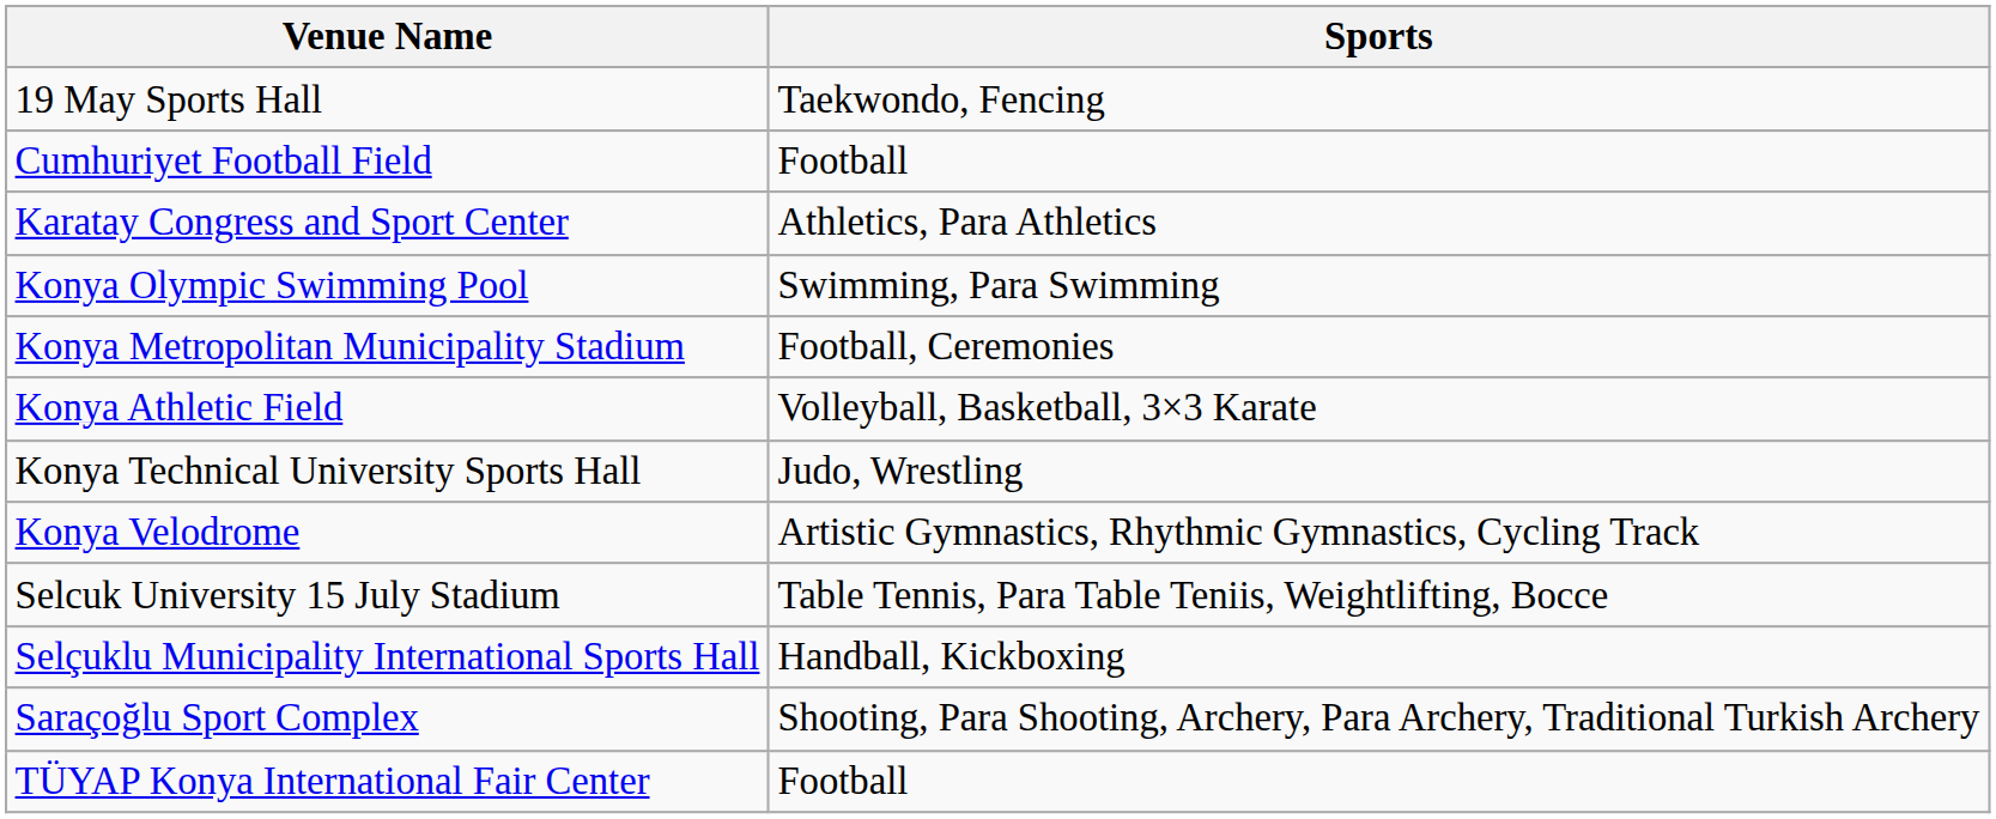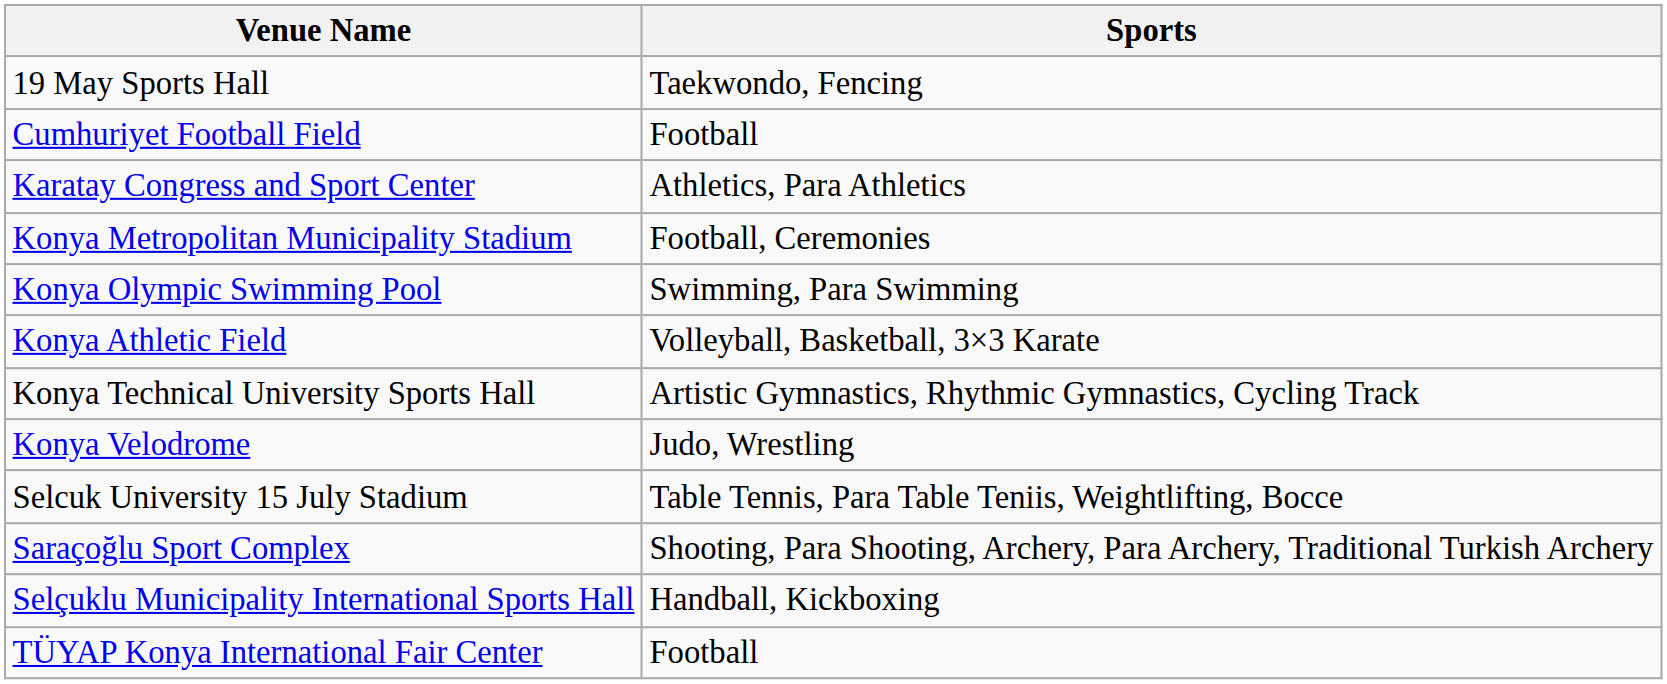 <table class="wikitable">
 <tr>
 <th>Venue Name</th>
 <th>Sports</th>
 </tr>
 <tr>
 <td>19 May Sports Hall</td>
 <td>Taekwondo, Fencing</td>
 </tr>
 <tr>
 <td><a href='#'>Cumhuriyet Football Field</a></td>
 <td>Football</td>
 </tr>
 <tr>
 <td><a href='#'>Karatay Congress and Sport Center</a></td>
 <td>Athletics, Para Athletics</td>
 </tr>
 <tr>
+<td><a href='#'>Konya Metropolitan Municipality Stadium</a></td>
+<td>Football, Ceremonies</td>
+</tr>
+<tr>
 <td><a href='#'>Konya Olympic Swimming Pool</a></td>
 <td>Swimming, Para Swimming</td>
-</tr>
-<tr>
-<td><a href='#'>Konya Metropolitan Municipality Stadium</a></td>
-<td>Football, Ceremonies</td>
 </tr>
 <tr>
 <td><a href='#'>Konya Athletic Field</a></td>
 <td>Volleyball, Basketball, 3×3 Karate</td>
 </tr>
 <tr>
 <td>Konya Technical University Sports Hall</td>
-<td>Judo, Wrestling</td>
+<td>Artistic Gymnastics, Rhythmic Gymnastics, Cycling Track</td>
 </tr>
 <tr>
 <td><a href='#'>Konya Velodrome</a></td>
-<td>Artistic Gymnastics, Rhythmic Gymnastics, Cycling Track</td>
+<td>Judo, Wrestling</td>
 </tr>
 <tr>
 <td>Selcuk University 15 July Stadium</td>
 <td>Table Tennis, Para Table Teniis, Weightlifting, Bocce</td>
 </tr>
 <tr>
+<td><a href='#'>Saraçoğlu Sport Complex</a></td>
+<td>Shooting, Para Shooting, Archery, Para Archery, Traditional Turkish Archery</td>
+</tr>
+<tr>
 <td><a href='#'>Selçuklu Municipality International Sports Hall</a></td>
 <td>Handball, Kickboxing</td>
-</tr>
-<tr>
-<td><a href='#'>Saraçoğlu Sport Complex</a></td>
-<td>Shooting, Para Shooting, Archery, Para Archery, Traditional Turkish Archery</td>
 </tr>
 <tr>
 <td><a href='#'>TÜYAP Konya International Fair Center</a></td>
 <td>Football</td>
 </tr>
 </table>
